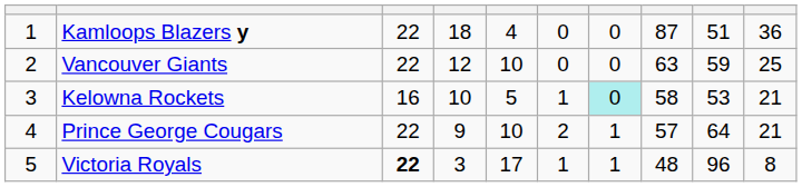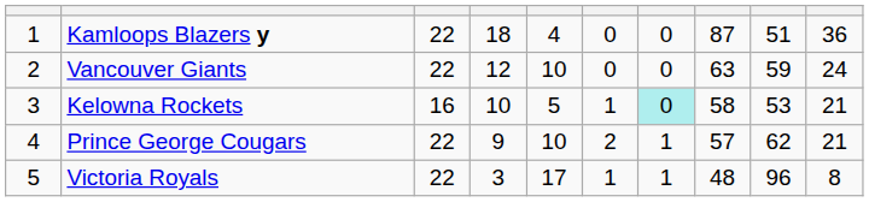 <table class="wikitable sortable">
 <tr>
 <th style="width:2em"></th>
 <th style="width:15em;" class="unsortable"></th>
 <th style="width:2em;"></th>
 <th style="width:2em;"></th>
 <th style="width:2em;"></th>
 <th style="width:2em;"></th>
 <th style="width:2em;"></th>
 <th style="width:2em;"></th>
 <th style="width:2em;"></th>
 <th style="width:2em;"></th>
 </tr>
 <tr style="text-align: center;">
 <td>1</td>
 <td style="text-align:left;"><a href='#'>Kamloops Blazers</a> <strong>y</strong></td>
 <td>22</td>
 <td>18</td>
 <td>4</td>
 <td>0</td>
 <td>0</td>
 <td>87</td>
 <td>51</td>
 <td>36</td>
 </tr>
 <tr style="text-align: center;">
 <td>2</td>
 <td style="text-align:left;"><a href='#'>Vancouver Giants</a></td>
 <td>22</td>
 <td>12</td>
 <td>10</td>
 <td>0</td>
 <td>0</td>
 <td>63</td>
 <td>59</td>
-<td>25</td>
+<td>24</td>
 </tr>
 <tr style="text-align: center;">
 <td>3</td>
 <td style="text-align:left;"><a href='#'>Kelowna Rockets</a></td>
 <td>16</td>
 <td>10</td>
 <td>5</td>
 <td>1</td>
 <td style="background: paleturquoise;">0</td>
 <td>58</td>
 <td>53</td>
 <td>21</td>
 </tr>
 <tr style="text-align: center;">
 <td>4</td>
 <td style="text-align:left;"><a href='#'>Prince George Cougars</a></td>
 <td>22</td>
 <td>9</td>
 <td>10</td>
 <td>2</td>
 <td>1</td>
 <td>57</td>
-<td>64</td>
+<td>62</td>
 <td>21</td>
 </tr>
 <tr style="text-align: center;">
 <td>5</td>
 <td style="text-align:left;"><a href='#'>Victoria Royals</a></td>
-<td><strong>22</strong></td>
+<td>22</td>
 <td>3</td>
 <td>17</td>
 <td>1</td>
 <td>1</td>
 <td>48</td>
 <td>96</td>
 <td>8</td>
 </tr>
 </table>
